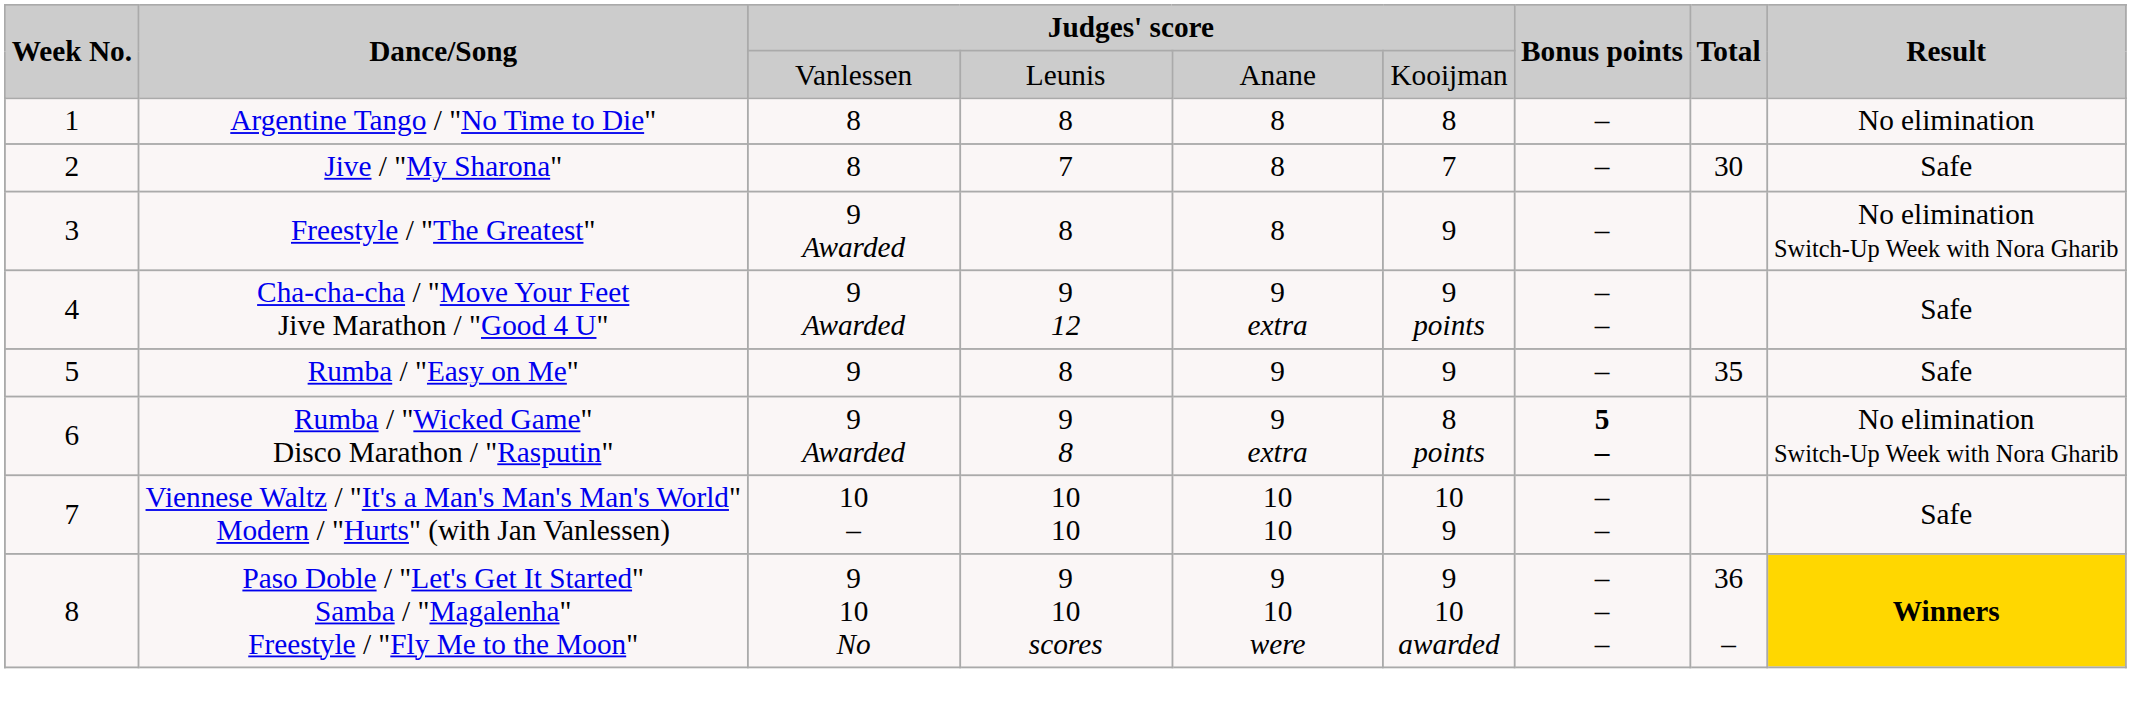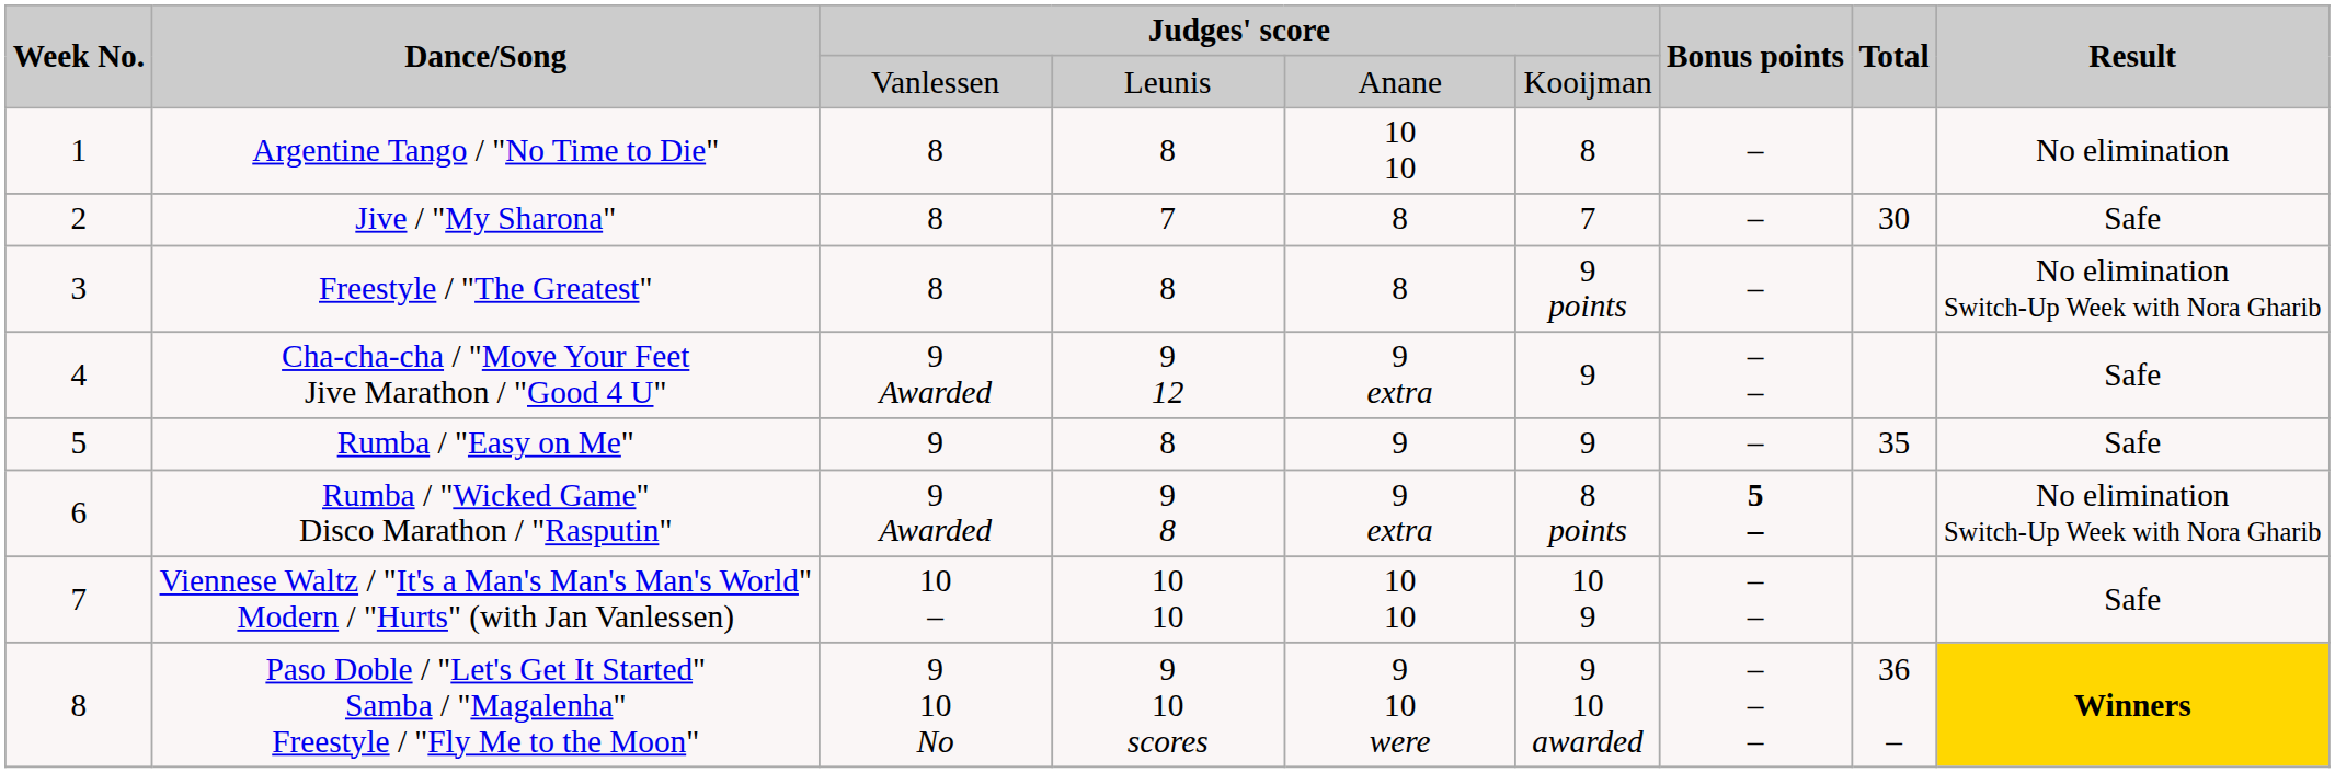 <table class="wikitable collapsible">
 <tr>
 <th rowspan="2" style="background:#ccc; text-align:Center;"><strong>Week No.</strong></th>
 <th rowspan="2" style="background:#ccc; text-align:Center;"><strong>Dance/Song</strong></th>
 <th colspan="4" style="background:#ccc; text-align:Center;"><strong>Judges' score</strong></th>
 <th rowspan="2" style="background:#ccc; text-align:Center;"><strong>Bonus points</strong></th>
 <th rowspan="2" style="background:#ccc; text-align:Center;"><strong>Total</strong></th>
 <th rowspan="2" style="background:#ccc; text-align:Center;"><strong>Result</strong></th>
 </tr>
 <tr style="text-align:center; background:#ccc;">
 <td style="width:10%; ">Vanlessen</td>
 <td style="width:10%; ">Leunis</td>
 <td style="width:10%; ">Anane</td>
 <td>Kooijman</td>
 </tr>
 <tr style="text-align:center; background:#faf6f6;">
 <td>1</td>
 <td><a href='#'>Argentine Tango</a> / "<a href='#'>No Time to Die</a>"</td>
 <td>8</td>
 <td>8</td>
-<td>8</td>
+<td>10<br>10</td>
 <td>8</td>
 <td>–</td>
 <td></td>
 <td>No elimination</td>
 </tr>
 <tr style="text-align:center; background:#faf6f6;">
 <td>2</td>
 <td><a href='#'>Jive</a> / "<a href='#'>My Sharona</a>"</td>
 <td>8</td>
 <td>7</td>
 <td>8</td>
 <td>7</td>
 <td>–</td>
 <td>30</td>
 <td>Safe</td>
 </tr>
 <tr style="text-align:center; background:#faf6f6;">
 <td>3</td>
 <td><a href='#'>Freestyle</a> / "<a href='#'>The Greatest</a>"</td>
-<td>9<br><em>Awarded</em></td>
 <td>8</td>
 <td>8</td>
-<td>9</td>
+<td>8</td>
+<td>9<br><em>points</em></td>
 <td>–</td>
 <td></td>
 <td>No elimination<br><small>Switch-Up Week with Nora Gharib</small></td>
 </tr>
 <tr style="text-align:center; background:#faf6f6;">
 <td>4</td>
 <td><a href='#'>Cha-cha-cha</a> / "<a href='#'>Move Your Feet</a><br>Jive Marathon / "<a href='#'>Good 4 U</a>"</td>
 <td>9<br><em>Awarded</em></td>
 <td>9<br><em>12</em></td>
 <td>9<br><em>extra</em></td>
-<td>9<br><em>points</em></td>
+<td>9</td>
 <td>–<br>–</td>
 <td><br></td>
 <td>Safe</td>
 </tr>
 <tr style="text-align:center; background:#faf6f6;">
 <td>5</td>
 <td><a href='#'>Rumba</a> / "<a href='#'>Easy on Me</a>"</td>
 <td>9</td>
 <td>8</td>
 <td>9</td>
 <td>9</td>
 <td>–</td>
 <td>35</td>
 <td>Safe</td>
 </tr>
 <tr style="text-align:center; background:#faf6f6;">
 <td>6</td>
 <td><a href='#'>Rumba</a> / "<a href='#'>Wicked Game</a>"<br>Disco Marathon / "<a href='#'>Rasputin</a>"</td>
 <td>9<br><em>Awarded</em></td>
 <td>9<br><em>8</em></td>
 <td>9<br><em>extra</em></td>
 <td>8<br><em>points</em></td>
 <td><strong>5<br>–</strong></td>
 <td><br></td>
 <td>No elimination<br><small>Switch-Up Week with Nora Gharib</small></td>
 </tr>
 <tr style="text-align:center; background:#faf6f6;">
 <td>7</td>
 <td><a href='#'>Viennese Waltz</a> / "<a href='#'>It's a Man's Man's Man's World</a>"<br><a href='#'>Modern</a> / "<a href='#'>Hurts</a>" (with Jan Vanlessen)</td>
 <td>10<br>–</td>
 <td>10<br>10</td>
 <td>10<br>10</td>
 <td>10<br>9</td>
 <td>–<br>–</td>
 <td><br></td>
 <td>Safe</td>
 </tr>
 <tr style="text-align:center; background:#faf6f6;">
 <td>8</td>
 <td><a href='#'>Paso Doble</a> / "<a href='#'>Let's Get It Started</a>"<br><a href='#'>Samba</a> / "<a href='#'>Magalenha</a>"<br><a href='#'>Freestyle</a> / "<a href='#'>Fly Me to the Moon</a>"</td>
 <td>9<br>10<br><em>No</em></td>
 <td>9<br>10<br><em>scores</em></td>
 <td>9<br>10<br><em>were</em></td>
 <td>9<br>10<br><em>awarded</em></td>
 <td>–<br>–<br>–</td>
 <td>36<br><br>–</td>
 <td bgcolor="gold"><strong>Winners</strong></td>
 </tr>
 </table>
